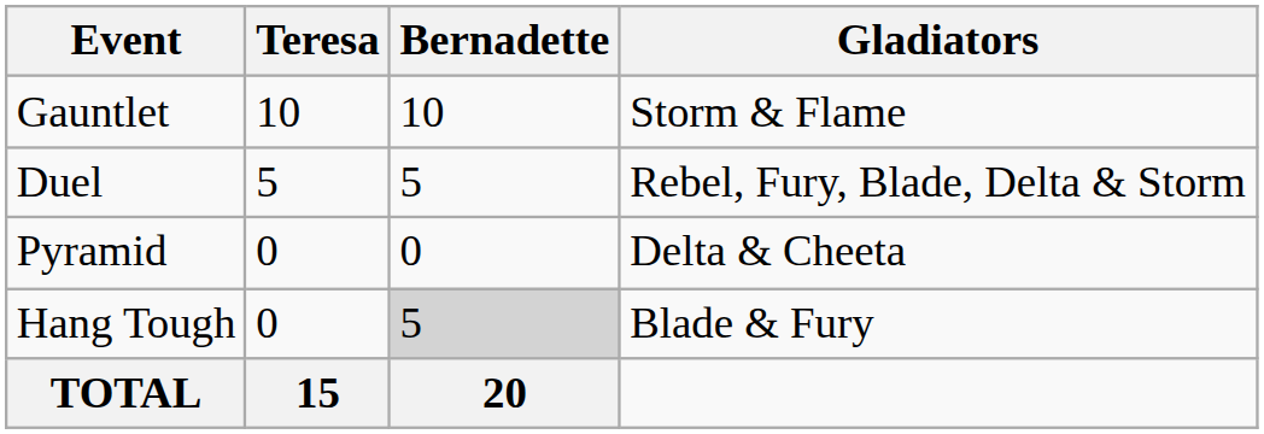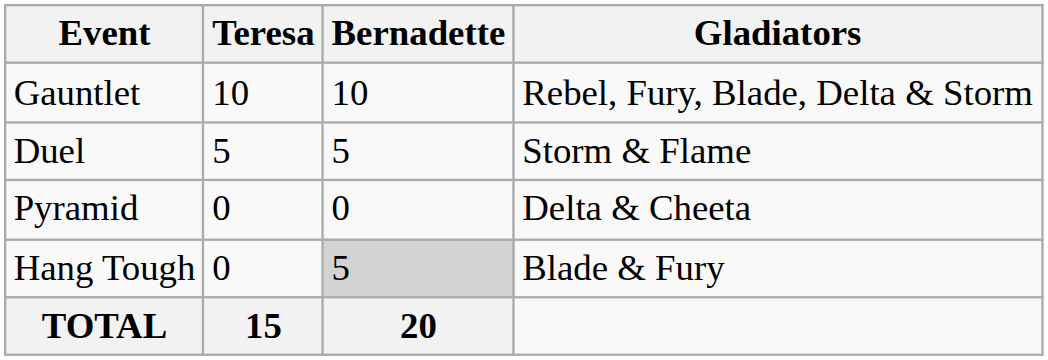 <table class="wikitable">
 <tr>
 <th>Event</th>
 <th>Teresa</th>
 <th>Bernadette</th>
 <th>Gladiators</th>
 </tr>
 <tr>
 <td>Gauntlet</td>
 <td>10</td>
 <td>10</td>
-<td>Storm & Flame</td>
+<td>Rebel, Fury, Blade, Delta & Storm</td>
 </tr>
 <tr>
 <td>Duel</td>
 <td>5</td>
 <td>5</td>
-<td>Rebel, Fury, Blade, Delta & Storm</td>
+<td>Storm & Flame</td>
 </tr>
 <tr>
 <td>Pyramid</td>
 <td>0</td>
 <td>0</td>
 <td>Delta & Cheeta</td>
 </tr>
 <tr>
 <td>Hang Tough</td>
 <td>0</td>
 <td style="background: lightgrey;">5</td>
 <td>Blade & Fury</td>
 </tr>
 <tr>
 <th>TOTAL</th>
 <th>15</th>
 <th>20</th>
 </tr>
 </table>
